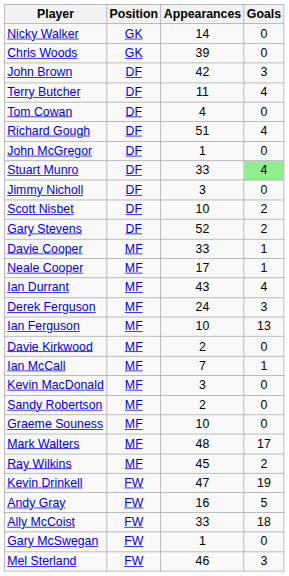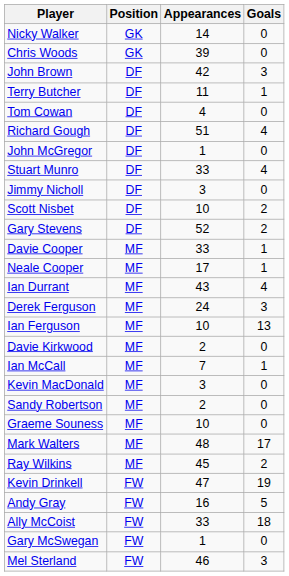 <table class="wikitable sortable" style="text-align: center;">
 <tr>
 <th>Player</th>
 <th>Position</th>
 <th>Appearances</th>
 <th>Goals</th>
 </tr>
 <tr>
 <td align="left"> <a href='#'>Nicky Walker</a></td>
 <td><a href='#'>GK</a></td>
 <td>14</td>
 <td>0</td>
 </tr>
 <tr>
 <td align="left"> <a href='#'>Chris Woods</a></td>
 <td><a href='#'>GK</a></td>
 <td>39</td>
 <td>0</td>
 </tr>
 <tr>
 <td align="left"> <a href='#'>John Brown</a></td>
 <td><a href='#'>DF</a></td>
 <td>42</td>
 <td>3</td>
 </tr>
 <tr>
 <td align="left"> <a href='#'>Terry Butcher</a></td>
 <td><a href='#'>DF</a></td>
 <td>11</td>
-<td>4</td>
+<td>1</td>
 </tr>
 <tr>
 <td align="left"> <a href='#'>Tom Cowan</a></td>
 <td><a href='#'>DF</a></td>
 <td>4</td>
 <td>0</td>
 </tr>
 <tr>
 <td align="left"> <a href='#'>Richard Gough</a></td>
 <td><a href='#'>DF</a></td>
 <td>51</td>
 <td>4</td>
 </tr>
 <tr>
 <td align="left"> <a href='#'>John McGregor</a></td>
 <td><a href='#'>DF</a></td>
 <td>1</td>
 <td>0</td>
 </tr>
 <tr>
 <td align="left"> <a href='#'>Stuart Munro</a></td>
 <td><a href='#'>DF</a></td>
 <td>33</td>
-<td style="background: lightgreen;">4</td>
+<td>4</td>
 </tr>
 <tr>
 <td align="left"> <a href='#'>Jimmy Nicholl</a></td>
 <td><a href='#'>DF</a></td>
 <td>3</td>
 <td>0</td>
 </tr>
 <tr>
 <td align="left"> <a href='#'>Scott Nisbet</a></td>
 <td><a href='#'>DF</a></td>
 <td>10</td>
 <td>2</td>
 </tr>
 <tr>
 <td align="left"> <a href='#'>Gary Stevens</a></td>
 <td><a href='#'>DF</a></td>
 <td>52</td>
 <td>2</td>
 </tr>
 <tr>
 <td align="left"> <a href='#'>Davie Cooper</a></td>
 <td><a href='#'>MF</a></td>
 <td>33</td>
 <td>1</td>
 </tr>
 <tr>
 <td align="left"> <a href='#'>Neale Cooper</a></td>
 <td><a href='#'>MF</a></td>
 <td>17</td>
 <td>1</td>
 </tr>
 <tr>
 <td align="left"> <a href='#'>Ian Durrant</a></td>
 <td><a href='#'>MF</a></td>
 <td>43</td>
 <td>4</td>
 </tr>
 <tr>
 <td align="left"> <a href='#'>Derek Ferguson</a></td>
 <td><a href='#'>MF</a></td>
 <td>24</td>
 <td>3</td>
 </tr>
 <tr>
 <td align="left"> <a href='#'>Ian Ferguson</a></td>
 <td><a href='#'>MF</a></td>
 <td>10</td>
 <td>13</td>
 </tr>
 <tr>
 <td align="left"> <a href='#'>Davie Kirkwood</a></td>
 <td><a href='#'>MF</a></td>
 <td>2</td>
 <td>0</td>
 </tr>
 <tr>
 <td align="left"> <a href='#'>Ian McCall</a></td>
 <td><a href='#'>MF</a></td>
 <td>7</td>
 <td>1</td>
 </tr>
 <tr>
 <td align="left"> <a href='#'>Kevin MacDonald</a></td>
 <td><a href='#'>MF</a></td>
 <td>3</td>
 <td>0</td>
 </tr>
 <tr>
 <td align="left"> <a href='#'>Sandy Robertson</a></td>
 <td><a href='#'>MF</a></td>
 <td>2</td>
 <td>0</td>
 </tr>
 <tr>
 <td align="left"> <a href='#'>Graeme Souness</a></td>
 <td><a href='#'>MF</a></td>
 <td>10</td>
 <td>0</td>
 </tr>
 <tr>
 <td align="left"> <a href='#'>Mark Walters</a></td>
 <td><a href='#'>MF</a></td>
 <td>48</td>
 <td>17</td>
 </tr>
 <tr>
 <td align="left"> <a href='#'>Ray Wilkins</a></td>
 <td><a href='#'>MF</a></td>
 <td>45</td>
 <td>2</td>
 </tr>
 <tr>
 <td align="left"> <a href='#'>Kevin Drinkell</a></td>
 <td><a href='#'>FW</a></td>
 <td>47</td>
 <td>19</td>
 </tr>
 <tr>
 <td align="left"> <a href='#'>Andy Gray</a></td>
 <td><a href='#'>FW</a></td>
 <td>16</td>
 <td>5</td>
 </tr>
 <tr>
 <td align="left"> <a href='#'>Ally McCoist</a></td>
 <td><a href='#'>FW</a></td>
 <td>33</td>
 <td>18</td>
 </tr>
 <tr>
 <td align="left"> <a href='#'>Gary McSwegan</a></td>
 <td><a href='#'>FW</a></td>
 <td>1</td>
 <td>0</td>
 </tr>
 <tr>
 <td align="left"> <a href='#'>Mel Sterland</a></td>
 <td><a href='#'>FW</a></td>
 <td>46</td>
 <td>3</td>
 </tr>
 </table>
